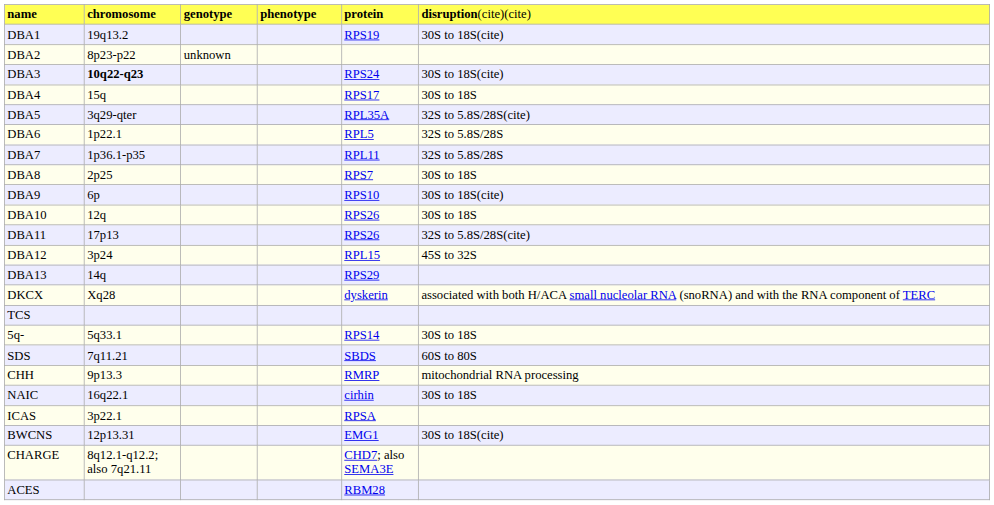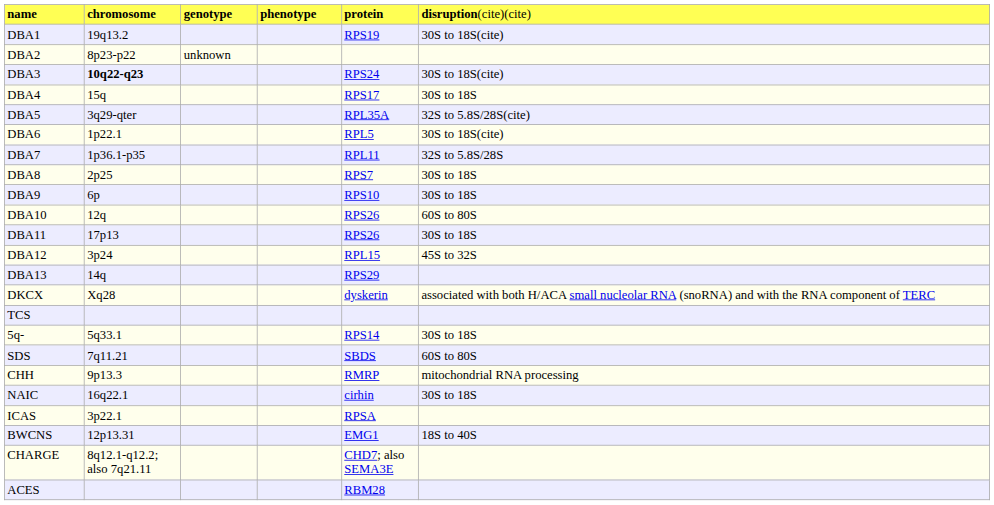 <table class="wikitable">
 <tr style="text-align:left; background:#ffff54; vertical-align:top;">
 <td style="width:5%"><strong>name</strong></td>
 <td style="width:5%;"><strong>chromosome</strong></td>
 <td style="width:5%;"><strong>genotype</strong></td>
 <td style="width:5%;"><strong>phenotype </strong></td>
 <td style="width:5%;"><strong>protein</strong></td>
 <td style="width:40%;"><strong>disruption</strong>(cite)(cite)</td>
 </tr>
 <tr style="text-align:left; background:#ececff; vertical-align:top;">
 <td>DBA1</td>
 <td>19q13.2</td>
 <td></td>
 <td></td>
 <td><a href='#'>RPS19</a></td>
 <td>30S to 18S(cite)</td>
 </tr>
 <tr style="text-align:left; background:#ffffec; vertical-align:top;">
 <td>DBA2</td>
 <td>8p23-p22</td>
 <td>unknown</td>
 <td></td>
 <td></td>
 <td></td>
 </tr>
 <tr style="text-align:left; background:#ececff; vertical-align:top;">
 <td>DBA3</td>
 <td><strong>10q22-q23</strong></td>
 <td></td>
 <td></td>
 <td><a href='#'>RPS24</a></td>
 <td>30S to 18S(cite)</td>
 </tr>
 <tr style="text-align:left; background:#ffffec; vertical-align:top;">
 <td>DBA4</td>
 <td>15q</td>
 <td></td>
 <td></td>
 <td><a href='#'>RPS17</a></td>
 <td>30S to 18S</td>
 </tr>
 <tr style="text-align:left; background:#ececff; vertical-align:top;">
 <td>DBA5</td>
 <td>3q29-qter</td>
 <td></td>
 <td></td>
 <td><a href='#'>RPL35A</a></td>
 <td>32S to 5.8S/28S(cite)</td>
 </tr>
 <tr style="text-align:left; background:#ffffec; vertical-align:top;">
 <td>DBA6</td>
 <td>1p22.1</td>
 <td></td>
 <td></td>
 <td><a href='#'>RPL5</a></td>
-<td>32S to 5.8S/28S</td>
+<td>30S to 18S(cite)</td>
 </tr>
 <tr style="text-align:left; background:#ececff; vertical-align:top;">
 <td>DBA7</td>
 <td>1p36.1-p35</td>
 <td></td>
 <td></td>
 <td><a href='#'>RPL11</a></td>
 <td>32S to 5.8S/28S</td>
 </tr>
 <tr style="text-align:left; background:#ffffec; vertical-align:top;">
 <td>DBA8</td>
 <td>2p25</td>
 <td></td>
 <td></td>
 <td><a href='#'>RPS7</a></td>
 <td>30S to 18S</td>
 </tr>
 <tr style="text-align:left; background:#ececff; vertical-align:top;">
 <td>DBA9</td>
 <td>6p</td>
 <td></td>
 <td></td>
 <td><a href='#'>RPS10</a></td>
-<td>30S to 18S(cite)</td>
+<td>30S to 18S</td>
 </tr>
 <tr style="text-align:left; background:#ffffec; vertical-align:top;">
 <td>DBA10</td>
 <td>12q</td>
 <td></td>
 <td></td>
 <td><a href='#'>RPS26</a></td>
-<td>30S to 18S</td>
+<td>60S to 80S</td>
 </tr>
 <tr style="text-align:left; background:#ececff; vertical-align:top;">
 <td>DBA11</td>
 <td>17p13</td>
 <td></td>
 <td></td>
 <td><a href='#'>RPS26</a></td>
-<td>32S to 5.8S/28S(cite)</td>
+<td>30S to 18S</td>
 </tr>
 <tr style="text-align:left; background:#ffffec; vertical-align:top;">
 <td>DBA12</td>
 <td>3p24</td>
 <td></td>
 <td></td>
 <td><a href='#'>RPL15</a></td>
 <td>45S to 32S</td>
 </tr>
 <tr style="text-align:left; background:#ececff; vertical-align:top;">
 <td>DBA13</td>
 <td>14q</td>
 <td></td>
 <td></td>
 <td><a href='#'>RPS29</a></td>
 <td></td>
 </tr>
 <tr style="text-align:left; background:#ffffec; vertical-align:top;">
 <td>DKCX</td>
 <td>Xq28</td>
 <td></td>
 <td></td>
 <td><a href='#'>dyskerin</a></td>
 <td>associated with both H/ACA <a href='#'>small nucleolar RNA</a> (snoRNA) and with the RNA component of <a href='#'>TERC</a></td>
 </tr>
 <tr style="text-align:left; background:#ececff; vertical-align:top;">
 <td>TCS</td>
 <td></td>
 <td></td>
 <td></td>
 <td></td>
 <td></td>
 </tr>
 <tr style="text-align:left; background:#ffffec; vertical-align:top;">
 <td>5q-</td>
 <td>5q33.1</td>
 <td></td>
 <td></td>
 <td><a href='#'>RPS14</a></td>
 <td>30S to 18S</td>
 </tr>
 <tr style="text-align:left; background:#ececff; vertical-align:top;">
 <td>SDS</td>
 <td>7q11.21</td>
 <td></td>
 <td></td>
 <td><a href='#'>SBDS</a></td>
 <td>60S to 80S</td>
 </tr>
 <tr style="text-align:left; background:#ffffec; vertical-align:top;">
 <td>CHH</td>
 <td>9p13.3</td>
 <td></td>
 <td></td>
 <td><a href='#'>RMRP</a></td>
 <td>mitochondrial RNA processing</td>
 </tr>
 <tr style="text-align:left; background:#ececff; vertical-align:top;">
 <td>NAIC</td>
 <td>16q22.1</td>
 <td></td>
 <td></td>
 <td><a href='#'>cirhin</a></td>
 <td>30S to 18S</td>
 </tr>
 <tr style="text-align:left; background:#ffffec; vertical-align:top;">
 <td>ICAS</td>
 <td>3p22.1</td>
 <td></td>
 <td></td>
 <td><a href='#'>RPSA</a></td>
 <td></td>
 </tr>
 <tr style="text-align:left; background:#ececff; vertical-align:top;">
 <td>BWCNS</td>
 <td>12p13.31</td>
 <td></td>
 <td></td>
 <td><a href='#'>EMG1</a></td>
-<td>30S to 18S(cite)</td>
+<td>18S to 40S</td>
 </tr>
 <tr style="text-align:left; background:#ffffec; vertical-align:top;">
 <td>CHARGE</td>
 <td>8q12.1-q12.2; also 7q21.11</td>
 <td></td>
 <td></td>
 <td><a href='#'>CHD7</a>; also <a href='#'>SEMA3E</a></td>
 <td></td>
 </tr>
 <tr style="text-align:left; background:#ececff; vertical-align:top;">
 <td>ACES</td>
 <td></td>
 <td></td>
 <td></td>
 <td><a href='#'>RBM28</a></td>
 <td></td>
 </tr>
 </table>
